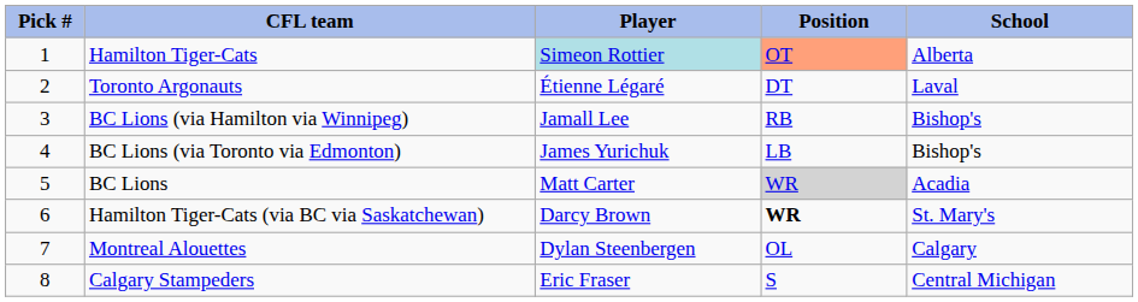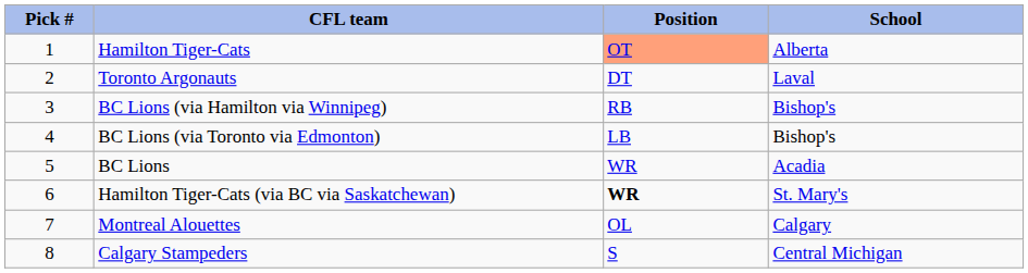 <table class="wikitable" border="1" style="width: 100%">
 <tr>
 <th style="background:#a8bdec;" width=7%>Pick #</th>
 <th width=40% style="background:#a8bdec;">CFL team</th>
-<th width=20% style="background:#a8bdec;">Player</th>
 <th width=13% style="background:#a8bdec;">Position</th>
 <th width=20% style="background:#a8bdec;">School</th>
 </tr>
 <tr>
 <td align=center>1</td>
 <td><a href='#'>Hamilton Tiger-Cats</a></td>
-<td bgcolor="#B0E0E6"><a href='#'>Simeon Rottier</a></td>
 <td style="background: lightsalmon;"><a href='#'>OT</a></td>
 <td><a href='#'>Alberta</a></td>
 </tr>
 <tr>
 <td align=center>2</td>
 <td><a href='#'>Toronto Argonauts</a></td>
-<td><a href='#'>Étienne Légaré</a></td>
 <td><a href='#'>DT</a></td>
 <td><a href='#'>Laval</a></td>
 </tr>
 <tr>
 <td align=center>3</td>
 <td><a href='#'>BC Lions</a> (via Hamilton via <a href='#'>Winnipeg</a>)</td>
-<td><a href='#'>Jamall Lee</a></td>
 <td><a href='#'>RB</a></td>
 <td><a href='#'>Bishop's</a></td>
 </tr>
 <tr>
 <td align=center>4</td>
 <td>BC Lions (via Toronto via <a href='#'>Edmonton</a>)</td>
-<td><a href='#'>James Yurichuk</a></td>
 <td><a href='#'>LB</a></td>
 <td>Bishop's</td>
 </tr>
 <tr>
 <td align=center>5</td>
 <td>BC Lions</td>
-<td><a href='#'>Matt Carter</a></td>
-<td style="background: lightgrey;"><a href='#'>WR</a></td>
+<td><a href='#'>WR</a></td>
 <td><a href='#'>Acadia</a></td>
 </tr>
 <tr>
 <td align=center>6</td>
 <td>Hamilton Tiger-Cats (via BC via <a href='#'>Saskatchewan</a>)</td>
-<td><a href='#'>Darcy Brown</a></td>
 <td><strong>WR</strong></td>
 <td><a href='#'>St. Mary's</a></td>
 </tr>
 <tr>
 <td align=center>7</td>
 <td><a href='#'>Montreal Alouettes</a></td>
-<td><a href='#'>Dylan Steenbergen</a></td>
 <td><a href='#'>OL</a></td>
 <td><a href='#'>Calgary</a></td>
 </tr>
 <tr>
 <td align=center>8</td>
 <td><a href='#'>Calgary Stampeders</a></td>
-<td><a href='#'>Eric Fraser</a></td>
 <td><a href='#'>S</a></td>
 <td><a href='#'>Central Michigan</a></td>
 </tr>
 </table>
